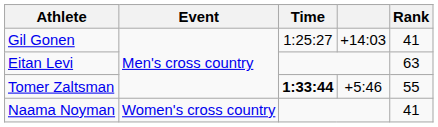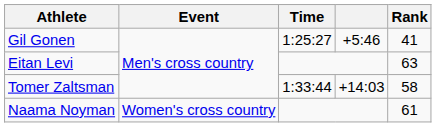 <table class=wikitable style=font-size:90%;text-align:center>
 <tr>
 <th>Athlete</th>
 <th>Event</th>
 <th>Time</th>
 <th></th>
 <th>Rank</th>
 </tr>
 <tr>
 <td align=left><a href='#'>Gil Gonen</a></td>
 <td align=left rowspan=3><a href='#'>Men's cross country</a></td>
 <td>1:25:27</td>
-<td>+14:03</td>
+<td>+5:46</td>
 <td>41</td>
 </tr>
 <tr>
 <td align=left><a href='#'>Eitan Levi</a></td>
 <td colspan=2></td>
 <td>63</td>
 </tr>
 <tr>
 <td align=left><a href='#'>Tomer Zaltsman</a></td>
-<td><strong>1:33:44</strong></td>
-<td>+5:46</td>
-<td>55</td>
+<td>1:33:44</td>
+<td>+14:03</td>
+<td>58</td>
 </tr>
 <tr>
 <td align=left><a href='#'>Naama Noyman</a></td>
 <td align=left><a href='#'>Women's cross country</a></td>
 <td colspan=2></td>
-<td>41</td>
+<td>61</td>
 </tr>
 </table>
